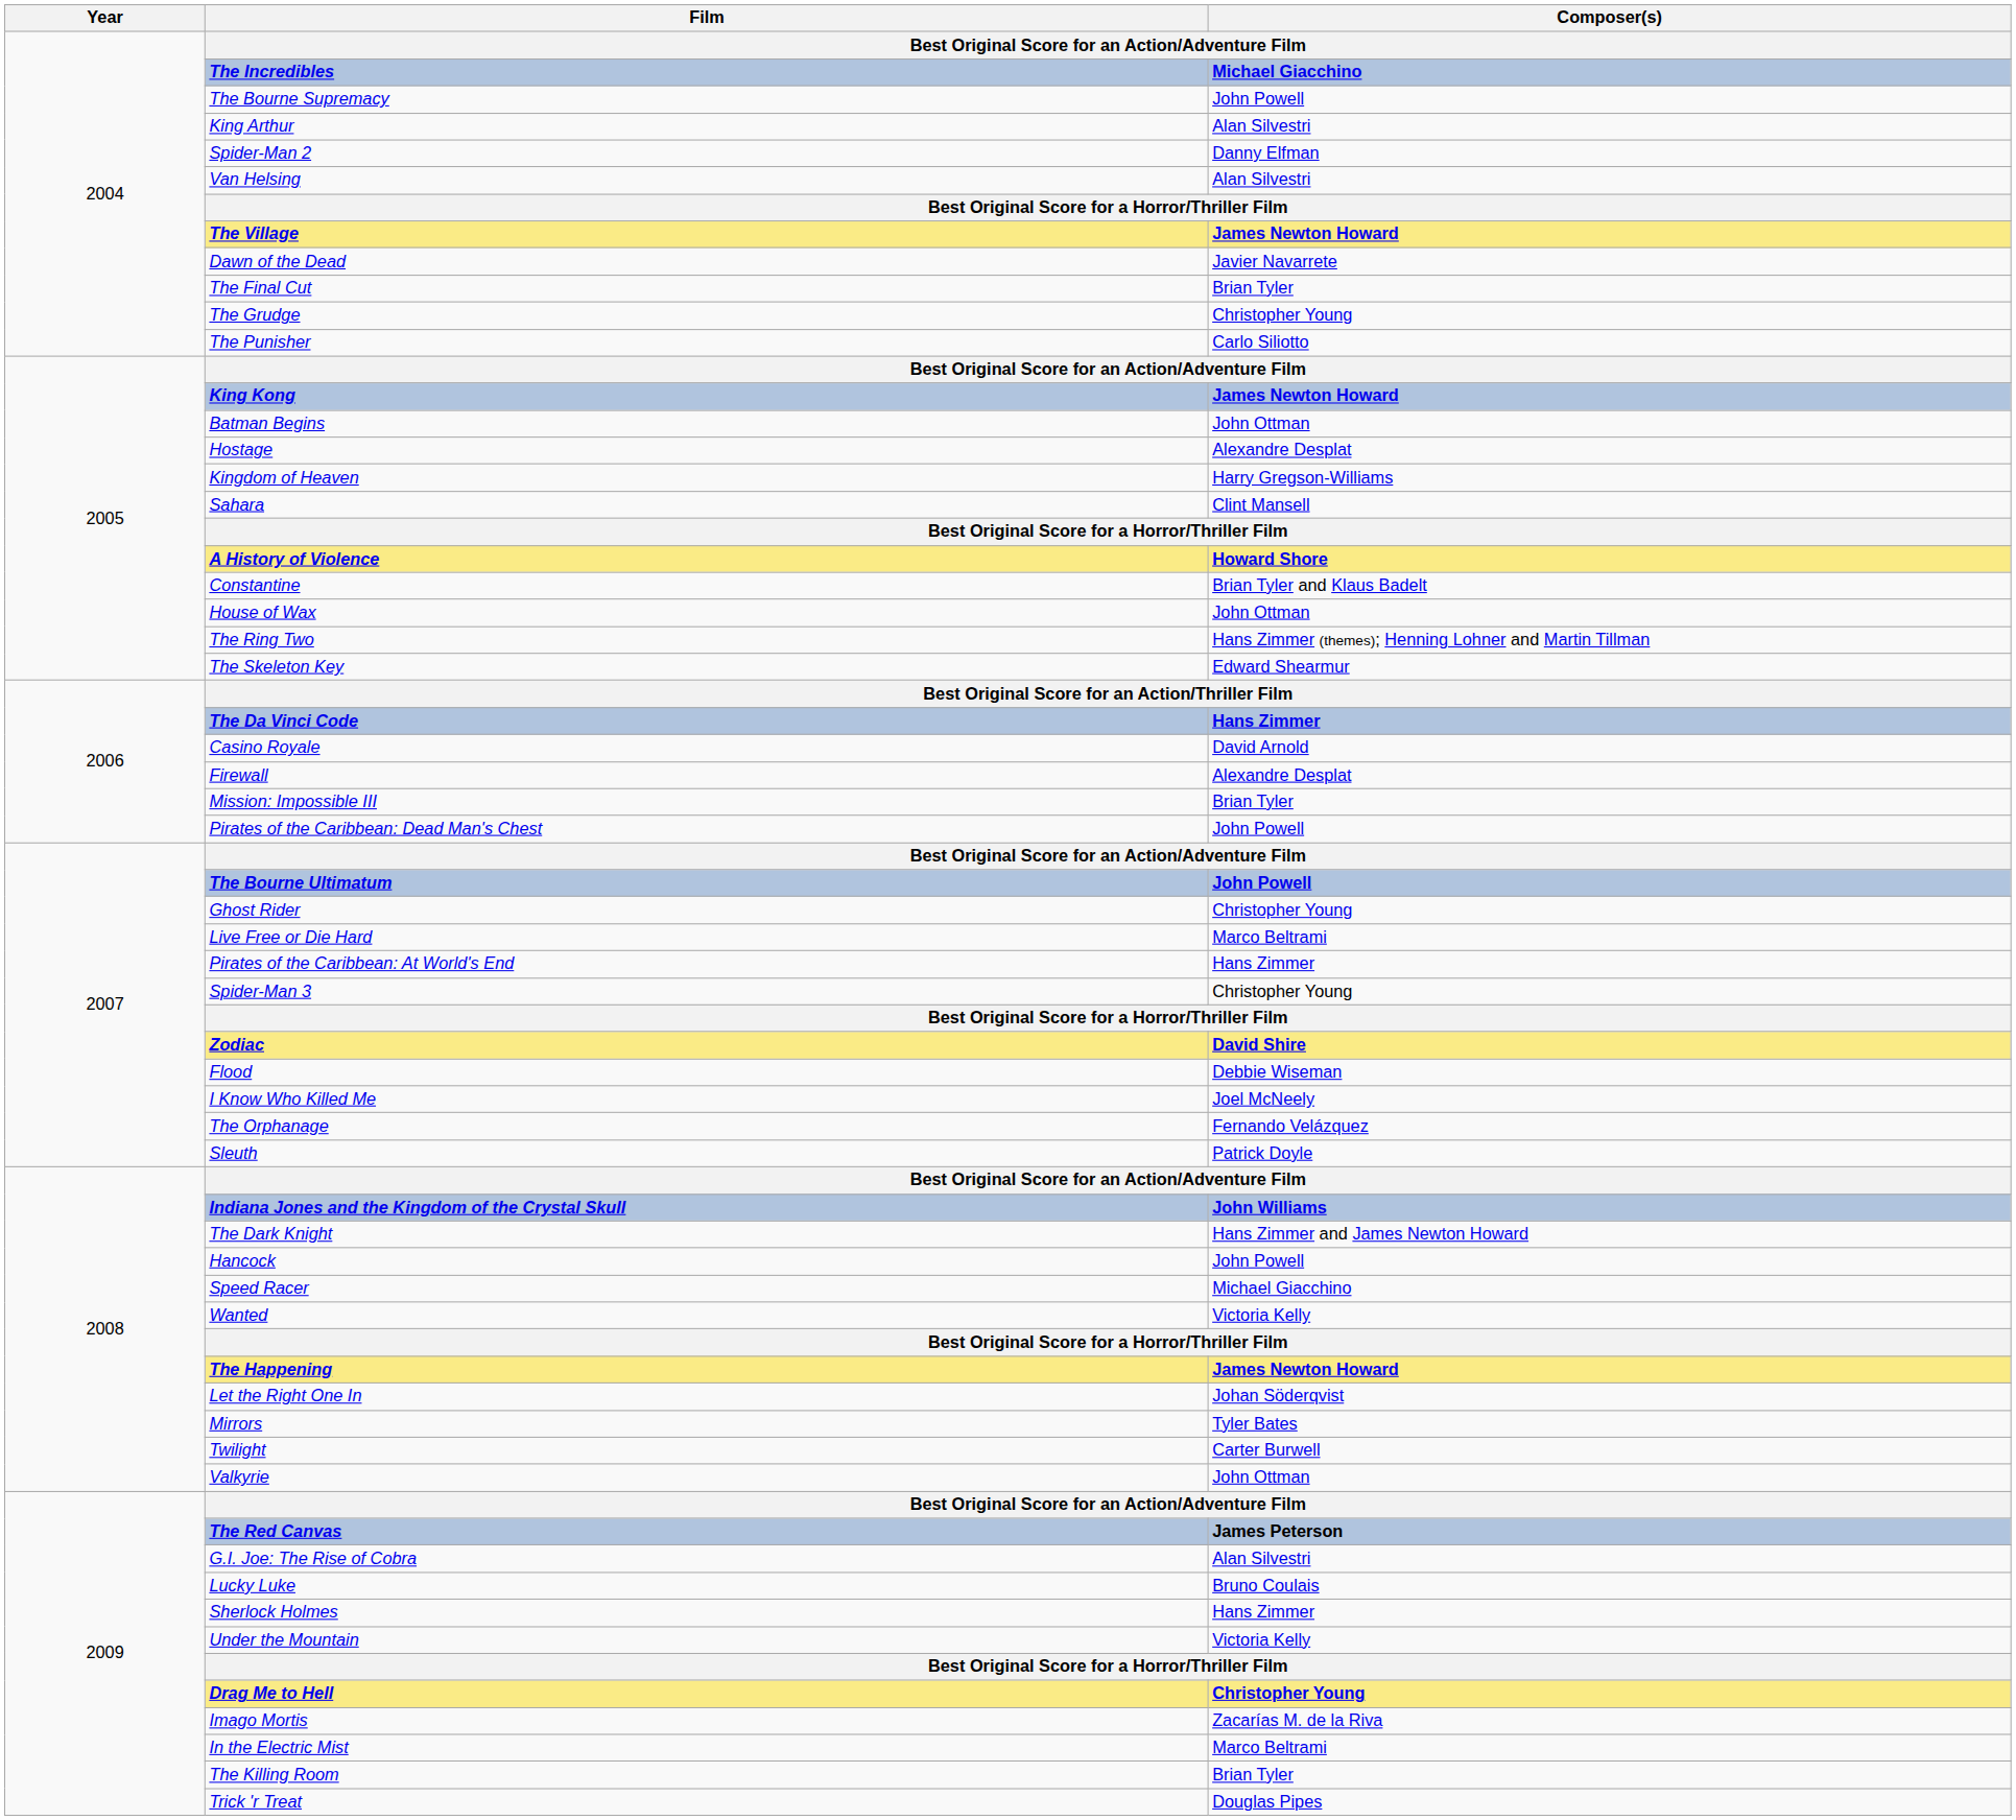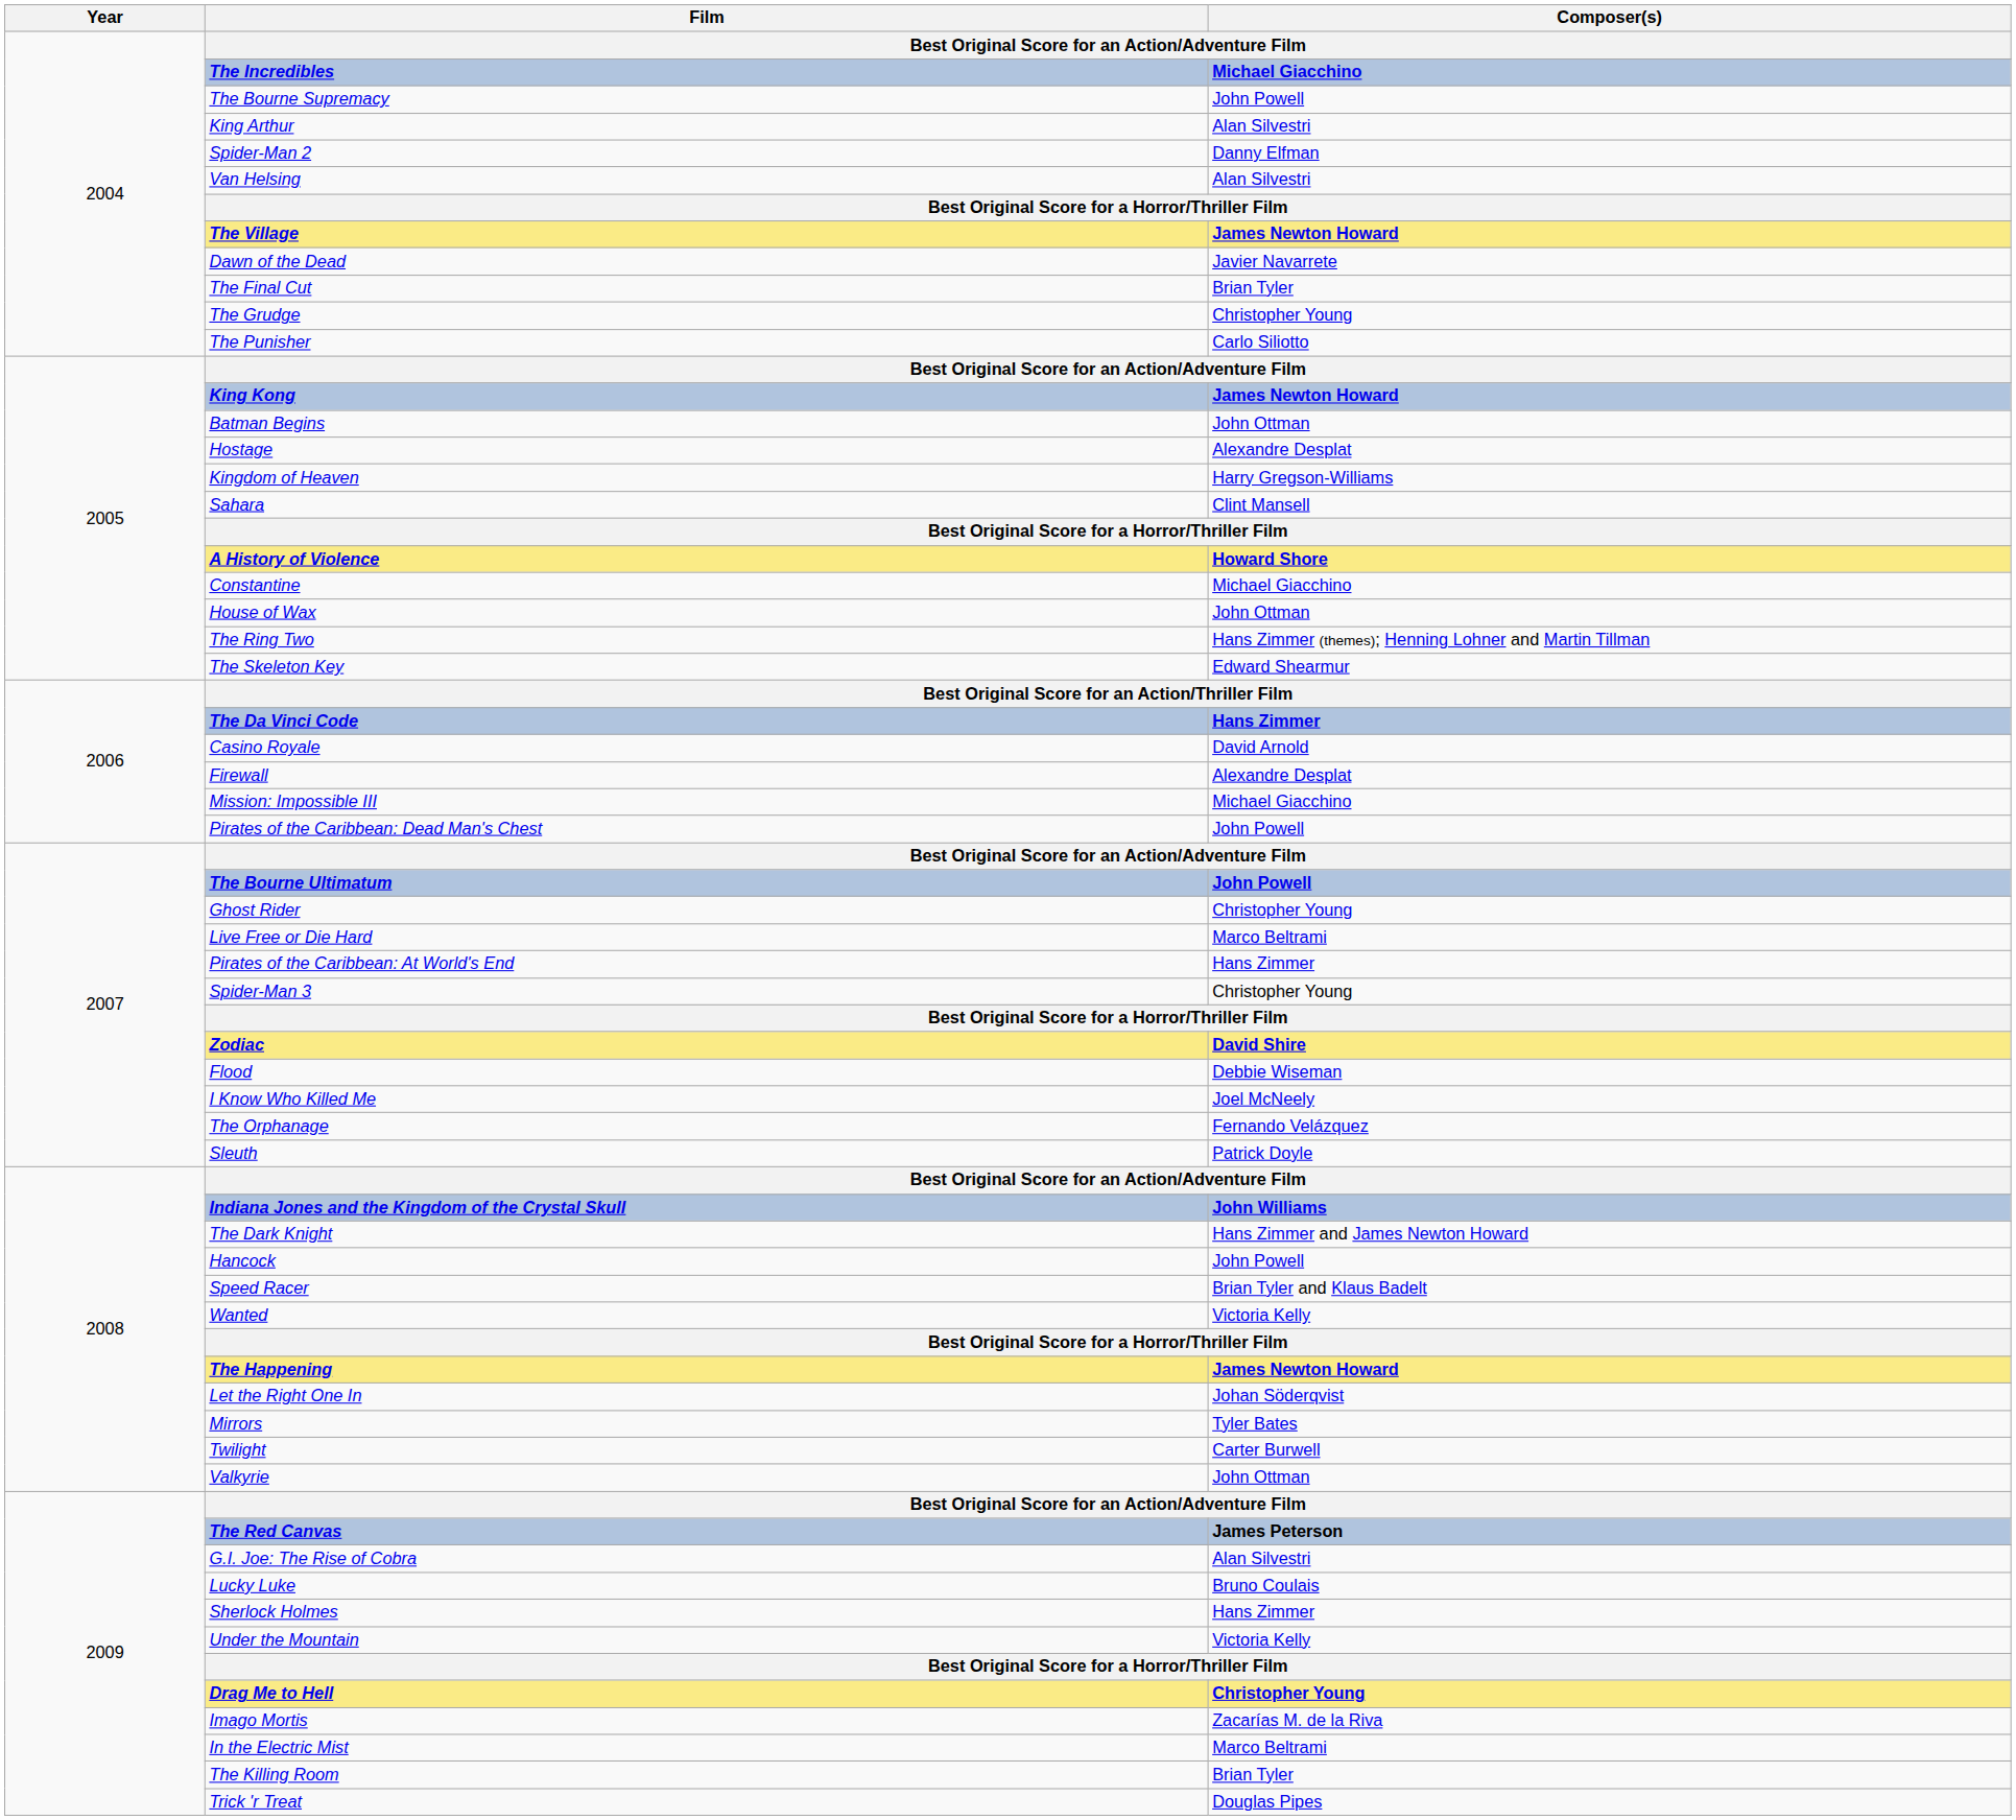 <table class="wikitable" width="95%" cellpadding="5">
 <tr>
 <th width="10%">Year</th>
 <th width="50%">Film</th>
 <th width="40%">Composer(s)</th>
 </tr>
 <tr>
 <td rowspan="12" style="text-align:center;">2004<br></td>
 <th colspan="3">Best Original Score for an Action/Adventure Film</th>
 </tr>
 <tr style="background:#B0C4DE;"|>
 <td><strong><em><a href='#'>The Incredibles</a></em></strong></td>
 <td><strong><a href='#'>Michael Giacchino</a></strong></td>
 </tr>
 <tr>
 <td><em><a href='#'>The Bourne Supremacy</a></em></td>
 <td><a href='#'>John Powell</a></td>
 </tr>
 <tr>
 <td><em><a href='#'>King Arthur</a></em></td>
 <td><a href='#'>Alan Silvestri</a></td>
 </tr>
 <tr>
 <td><em><a href='#'>Spider-Man 2</a></em></td>
 <td><a href='#'>Danny Elfman</a></td>
 </tr>
 <tr>
 <td><em><a href='#'>Van Helsing</a></em></td>
 <td><a href='#'>Alan Silvestri</a></td>
 </tr>
 <tr>
 <th colspan="3">Best Original Score for a Horror/Thriller Film</th>
 </tr>
 <tr style="background:#FAEB86">
 <td><strong><em><a href='#'>The Village</a></em></strong></td>
 <td><strong><a href='#'>James Newton Howard</a></strong></td>
 </tr>
 <tr>
 <td><em><a href='#'>Dawn of the Dead</a></em></td>
 <td><a href='#'>Javier Navarrete</a></td>
 </tr>
 <tr>
 <td><em><a href='#'>The Final Cut</a></em></td>
 <td><a href='#'>Brian Tyler</a></td>
 </tr>
 <tr>
 <td><em><a href='#'>The Grudge</a></em></td>
 <td><a href='#'>Christopher Young</a></td>
 </tr>
 <tr>
 <td><em><a href='#'>The Punisher</a></em></td>
 <td><a href='#'>Carlo Siliotto</a></td>
 </tr>
 <tr>
 <td rowspan="12" style="text-align:center;">2005<br></td>
 <th colspan="3">Best Original Score for an Action/Adventure Film</th>
 </tr>
 <tr style="background:#B0C4DE;"|>
 <td><strong><em><a href='#'>King Kong</a></em></strong></td>
 <td><strong><a href='#'>James Newton Howard</a></strong></td>
 </tr>
 <tr>
 <td><em><a href='#'>Batman Begins</a></em></td>
 <td><a href='#'>John Ottman</a></td>
 </tr>
 <tr>
 <td><em><a href='#'>Hostage</a></em></td>
 <td><a href='#'>Alexandre Desplat</a></td>
 </tr>
 <tr>
 <td><em><a href='#'>Kingdom of Heaven</a></em></td>
 <td><a href='#'>Harry Gregson-Williams</a></td>
 </tr>
 <tr>
 <td><em><a href='#'>Sahara</a></em></td>
 <td><a href='#'>Clint Mansell</a></td>
 </tr>
 <tr>
 <th colspan="3">Best Original Score for a Horror/Thriller Film</th>
 </tr>
 <tr style="background:#FAEB86">
 <td><strong><em><a href='#'>A History of Violence</a></em></strong></td>
 <td><strong><a href='#'>Howard Shore</a></strong></td>
 </tr>
 <tr>
 <td><em><a href='#'>Constantine</a></em></td>
-<td><a href='#'>Brian Tyler</a> and <a href='#'>Klaus Badelt</a></td>
+<td><a href='#'>Michael Giacchino</a></td>
 </tr>
 <tr>
 <td><em><a href='#'>House of Wax</a></em></td>
 <td><a href='#'>John Ottman</a></td>
 </tr>
 <tr>
 <td><em><a href='#'>The Ring Two</a></em></td>
 <td><a href='#'>Hans Zimmer</a> <small>(themes)</small>; <a href='#'>Henning Lohner</a> and <a href='#'>Martin Tillman</a></td>
 </tr>
 <tr>
 <td><em><a href='#'>The Skeleton Key</a></em></td>
 <td><a href='#'>Edward Shearmur</a></td>
 </tr>
 <tr>
 <td rowspan="6" style="text-align:center;">2006<br></td>
 <th colspan="3">Best Original Score for an Action/Thriller Film</th>
 </tr>
 <tr style="background:#B0C4DE;">
 <td><strong><em><a href='#'>The Da Vinci Code</a></em></strong></td>
 <td><strong><a href='#'>Hans Zimmer</a></strong></td>
 </tr>
 <tr>
 <td><em><a href='#'>Casino Royale</a></em></td>
 <td><a href='#'>David Arnold</a></td>
 </tr>
 <tr>
 <td><em><a href='#'>Firewall</a></em></td>
 <td><a href='#'>Alexandre Desplat</a></td>
 </tr>
 <tr>
 <td><em><a href='#'>Mission: Impossible III</a></em></td>
-<td><a href='#'>Brian Tyler</a></td>
+<td><a href='#'>Michael Giacchino</a></td>
 </tr>
 <tr>
 <td><em><a href='#'>Pirates of the Caribbean: Dead Man's Chest</a></em></td>
 <td><a href='#'>John Powell</a></td>
 </tr>
 <tr>
 <td rowspan="12" style="text-align:center;">2007<br></td>
 <th colspan="3">Best Original Score for an Action/Adventure Film</th>
 </tr>
 <tr style="background:#B0C4DE;"|>
 <td><strong><em><a href='#'>The Bourne Ultimatum</a></em></strong></td>
 <td><strong><a href='#'>John Powell</a></strong></td>
 </tr>
 <tr>
 <td><em><a href='#'>Ghost Rider</a></em></td>
 <td><a href='#'>Christopher Young</a></td>
 </tr>
 <tr>
 <td><em><a href='#'>Live Free or Die Hard</a></em></td>
 <td><a href='#'>Marco Beltrami</a></td>
 </tr>
 <tr>
 <td><em><a href='#'>Pirates of the Caribbean: At World's End</a></em></td>
 <td><a href='#'>Hans Zimmer</a></td>
 </tr>
 <tr>
 <td><em><a href='#'>Spider-Man 3</a></em></td>
 <td>Christopher Young</td>
 </tr>
 <tr>
 <th colspan="3">Best Original Score for a Horror/Thriller Film</th>
 </tr>
 <tr style="background:#FAEB86">
 <td><strong><em><a href='#'>Zodiac</a></em></strong></td>
 <td><strong><a href='#'>David Shire</a></strong></td>
 </tr>
 <tr>
 <td><em><a href='#'>Flood</a></em></td>
 <td><a href='#'>Debbie Wiseman</a></td>
 </tr>
 <tr>
 <td><em><a href='#'>I Know Who Killed Me</a></em></td>
 <td><a href='#'>Joel McNeely</a></td>
 </tr>
 <tr>
 <td><em><a href='#'>The Orphanage</a></em></td>
 <td><a href='#'>Fernando Velázquez</a></td>
 </tr>
 <tr>
 <td><em><a href='#'>Sleuth</a></em></td>
 <td><a href='#'>Patrick Doyle</a></td>
 </tr>
 <tr>
 <td rowspan="12" style="text-align:center;">2008<br></td>
 <th colspan="3">Best Original Score for an Action/Adventure Film</th>
 </tr>
 <tr style="background:#B0C4DE;"|>
 <td><strong><em><a href='#'>Indiana Jones and the Kingdom of the Crystal Skull</a></em></strong></td>
 <td><strong><a href='#'>John Williams</a></strong></td>
 </tr>
 <tr>
 <td><em><a href='#'>The Dark Knight</a></em></td>
 <td><a href='#'>Hans Zimmer</a> and <a href='#'>James Newton Howard</a></td>
 </tr>
 <tr>
 <td><em><a href='#'>Hancock</a></em></td>
 <td><a href='#'>John Powell</a></td>
 </tr>
 <tr>
 <td><em><a href='#'>Speed Racer</a></em></td>
-<td><a href='#'>Michael Giacchino</a></td>
+<td><a href='#'>Brian Tyler</a> and <a href='#'>Klaus Badelt</a></td>
 </tr>
 <tr>
 <td><em><a href='#'>Wanted</a></em></td>
 <td><a href='#'>Victoria Kelly</a></td>
 </tr>
 <tr>
 <th colspan="3">Best Original Score for a Horror/Thriller Film</th>
 </tr>
 <tr style="background:#FAEB86">
 <td><strong><em><a href='#'>The Happening</a></em></strong></td>
 <td><strong><a href='#'>James Newton Howard</a></strong></td>
 </tr>
 <tr>
 <td><em><a href='#'>Let the Right One In</a></em></td>
 <td><a href='#'>Johan Söderqvist</a></td>
 </tr>
 <tr>
 <td><em><a href='#'>Mirrors</a></em></td>
 <td><a href='#'>Tyler Bates</a></td>
 </tr>
 <tr>
 <td><em><a href='#'>Twilight</a></em></td>
 <td><a href='#'>Carter Burwell</a></td>
 </tr>
 <tr>
 <td><em><a href='#'>Valkyrie</a></em></td>
 <td><a href='#'>John Ottman</a></td>
 </tr>
 <tr>
 <td rowspan="12" style="text-align:center;">2009<br></td>
 <th colspan="3">Best Original Score for an Action/Adventure Film</th>
 </tr>
 <tr style="background:#B0C4DE;"|>
 <td><strong><em><a href='#'>The Red Canvas</a></em></strong></td>
 <td><strong>James Peterson</strong></td>
 </tr>
 <tr>
 <td><em><a href='#'>G.I. Joe: The Rise of Cobra</a></em></td>
 <td><a href='#'>Alan Silvestri</a></td>
 </tr>
 <tr>
 <td><em><a href='#'>Lucky Luke</a></em></td>
 <td><a href='#'>Bruno Coulais</a></td>
 </tr>
 <tr>
 <td><em><a href='#'>Sherlock Holmes</a></em></td>
 <td><a href='#'>Hans Zimmer</a></td>
 </tr>
 <tr>
 <td><em><a href='#'>Under the Mountain</a></em></td>
 <td><a href='#'>Victoria Kelly</a></td>
 </tr>
 <tr>
 <th colspan="3">Best Original Score for a Horror/Thriller Film</th>
 </tr>
 <tr style="background:#FAEB86">
 <td><strong><em><a href='#'>Drag Me to Hell</a></em></strong></td>
 <td><strong><a href='#'>Christopher Young</a></strong></td>
 </tr>
 <tr>
 <td><em><a href='#'>Imago Mortis</a></em></td>
 <td><a href='#'>Zacarías M. de la Riva</a></td>
 </tr>
 <tr>
 <td><em><a href='#'>In the Electric Mist</a></em></td>
 <td><a href='#'>Marco Beltrami</a></td>
 </tr>
 <tr>
 <td><em><a href='#'>The Killing Room</a></em></td>
 <td><a href='#'>Brian Tyler</a></td>
 </tr>
 <tr>
 <td><em><a href='#'>Trick 'r Treat</a></em></td>
 <td><a href='#'>Douglas Pipes</a></td>
 </tr>
 </table>
